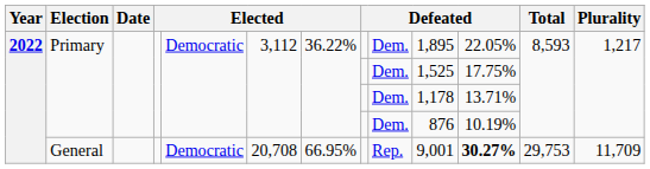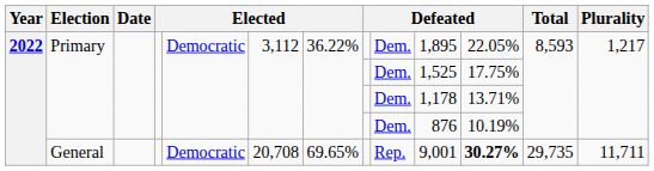 <table class="wikitable">
 <tr>
 <th>Year</th>
 <th>Election</th>
 <th>Date</th>
 <th colspan="4">Elected</th>
 <th colspan="4">Defeated</th>
 <th>Total</th>
 <th>Plurality</th>
 </tr>
 <tr>
 <th rowspan="5" valign="top"><a href='#'>2022</a></th>
 <td rowspan="4" valign="top">Primary</td>
 <td rowspan="4" valign="top"></td>
 <td rowspan="4" valign="top"></td>
 <td rowspan="4" valign="top" ><a href='#'>Democratic</a></td>
 <td rowspan="4" valign="top" align="right">3,112</td>
 <td rowspan="4" valign="top" align="right">36.22%</td>
 <td valign="top"></td>
 <td valign="top" ><a href='#'>Dem.</a></td>
 <td valign="top" align="right">1,895</td>
 <td valign="top" align="right">22.05%</td>
 <td rowspan="4" valign="top" align="right">8,593</td>
 <td rowspan="4" valign="top" align="right">1,217</td>
 </tr>
 <tr>
 <td valign="top"></td>
 <td valign="top" ><a href='#'>Dem.</a></td>
 <td valign="top" align="right">1,525</td>
 <td valign="top" align="right">17.75%</td>
 </tr>
 <tr>
 <td valign="top"></td>
 <td valign="top" ><a href='#'>Dem.</a></td>
 <td valign="top" align="right">1,178</td>
 <td valign="top" align="right">13.71%</td>
 </tr>
 <tr>
 <td></td>
 <td valign="top" ><a href='#'>Dem.</a></td>
 <td valign="top" align="right">876</td>
 <td valign="top" align="right">10.19%</td>
 </tr>
 <tr>
 <td valign="top">General</td>
 <td valign="top"></td>
 <td valign="top"></td>
 <td valign="top" ><a href='#'>Democratic</a></td>
 <td valign="top" align="right">20,708</td>
-<td valign="top" align="right">66.95%</td>
+<td valign="top" align="right">69.65%</td>
 <td valign="top"></td>
 <td valign="top" ><a href='#'>Rep.</a></td>
 <td valign="top" align="right">9,001</td>
 <td valign="top" align="right"><strong>30.27%</strong></td>
-<td valign="top" align="right">29,753</td>
-<td valign="top" align="right">11,709</td>
+<td valign="top" align="right">29,735</td>
+<td valign="top" align="right">11,711</td>
 </tr>
 </table>
